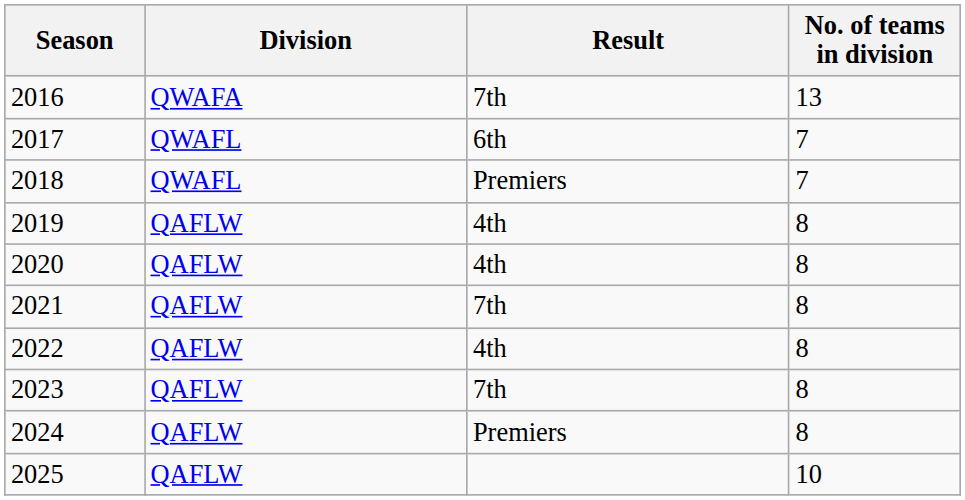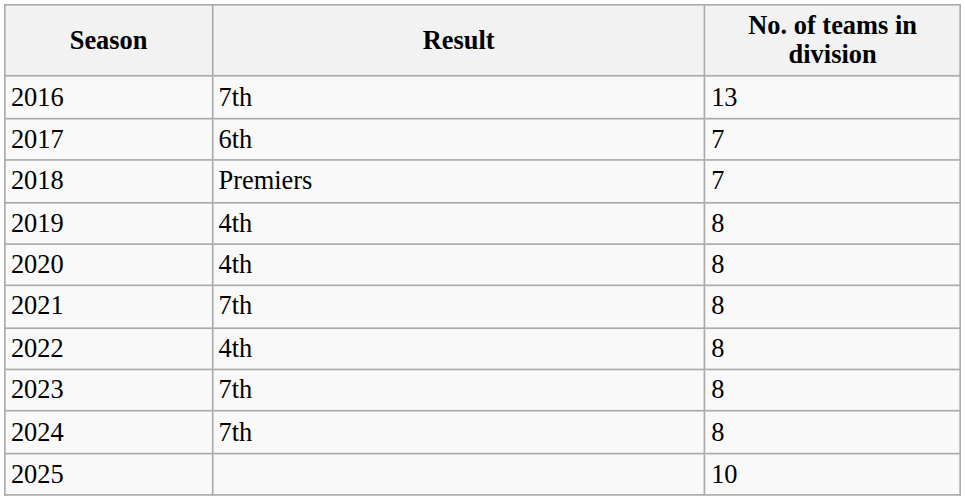 <table class="wikitable" width="580px">
 <tr>
 <th width=80px>Season</th>
-<th width=200px>Division</th>
 <th width=200px>Result</th>
 <th width=100px>No. of teams in division</th>
 </tr>
 <tr>
 <td>2016</td>
-<td><a href='#'>QWAFA</a></td>
 <td>7th</td>
 <td>13</td>
 </tr>
 <tr>
 <td>2017</td>
-<td><a href='#'>QWAFL</a></td>
 <td>6th</td>
 <td>7</td>
 </tr>
 <tr>
 <td>2018</td>
-<td><a href='#'>QWAFL</a></td>
 <td>Premiers</td>
 <td>7</td>
 </tr>
 <tr>
 <td>2019</td>
-<td><a href='#'>QAFLW</a></td>
 <td>4th</td>
 <td>8</td>
 </tr>
 <tr>
 <td>2020</td>
-<td><a href='#'>QAFLW</a></td>
 <td>4th</td>
 <td>8</td>
 </tr>
 <tr>
 <td>2021</td>
-<td><a href='#'>QAFLW</a></td>
 <td>7th</td>
 <td>8</td>
 </tr>
 <tr>
 <td>2022</td>
-<td><a href='#'>QAFLW</a></td>
 <td>4th</td>
 <td>8</td>
 </tr>
 <tr>
 <td>2023</td>
-<td><a href='#'>QAFLW</a></td>
 <td>7th</td>
 <td>8</td>
 </tr>
 <tr>
 <td>2024</td>
-<td><a href='#'>QAFLW</a></td>
-<td>Premiers</td>
+<td>7th</td>
 <td>8</td>
 </tr>
 <tr>
 <td>2025</td>
-<td><a href='#'>QAFLW</a></td>
 <td></td>
 <td>10</td>
 </tr>
 </table>
